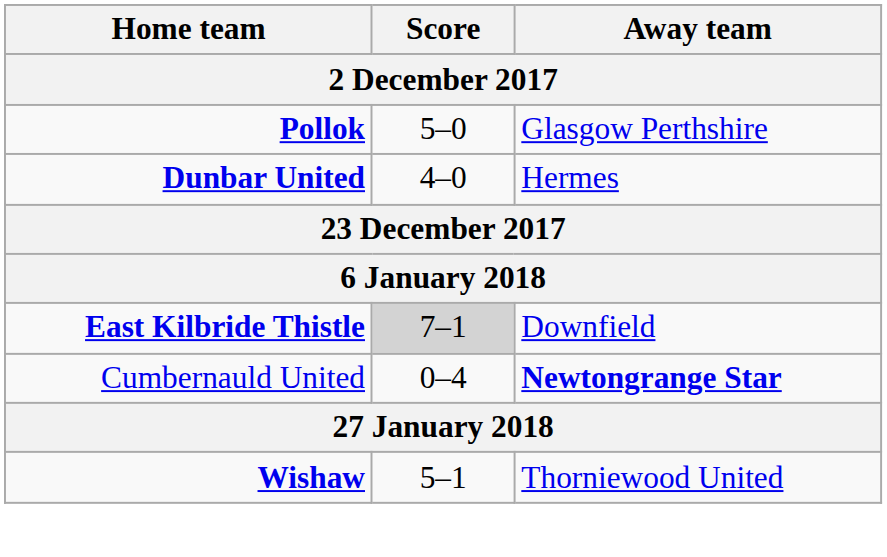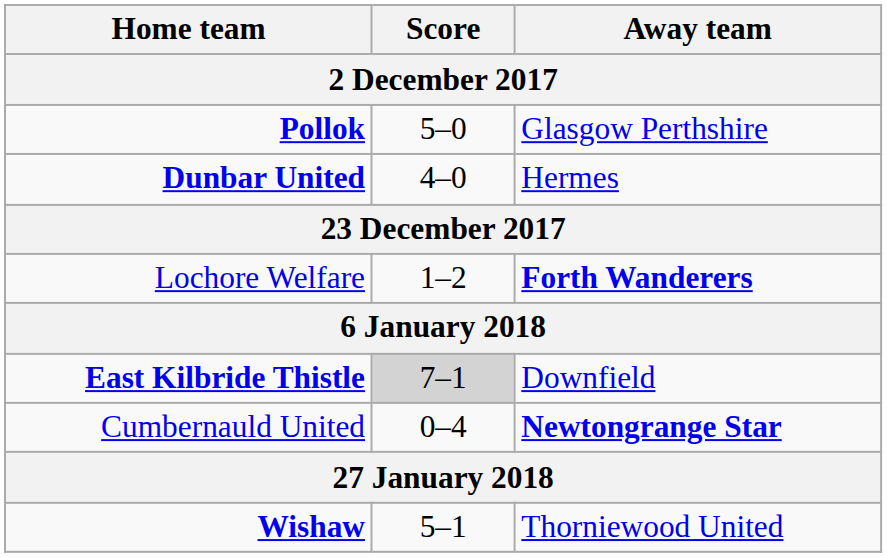 <table class="wikitable" style="border-collapse: collapse;">
 <tr>
 <th align="right" width="180">Home team</th>
 <th align="center" width="65">Score</th>
 <th align="left" width="180">Away team</th>
 </tr>
 <tr>
 <th colspan="3" align="center">2 December 2017</th>
 </tr>
 <tr>
 <td style="text-align:right;"><strong><a href='#'>Pollok</a></strong></td>
 <td style="text-align:center;">5–0</td>
 <td style="text-align:left;"><a href='#'>Glasgow Perthshire</a></td>
 </tr>
 <tr>
 <td style="text-align:right;"><strong><a href='#'>Dunbar United</a></strong></td>
 <td style="text-align:center;">4–0</td>
 <td style="text-align:left;"><a href='#'>Hermes</a></td>
 </tr>
 <tr>
 <th colspan="3" align="center">23 December 2017</th>
 </tr>
 <tr>
+<td style="text-align:right;"><a href='#'>Lochore Welfare</a></td>
+<td style="text-align:center;">1–2</td>
+<td style="text-align:left;"><strong><a href='#'>Forth Wanderers</a></strong></td>
+</tr>
+<tr>
 <th colspan="3" align="center">6 January 2018</th>
 </tr>
 <tr>
 <td style="text-align:right;"><strong><a href='#'>East Kilbride Thistle</a></strong></td>
 <td style="background: lightgrey; text-align:center;">7–1</td>
 <td style="text-align:left;"><a href='#'>Downfield</a></td>
 </tr>
 <tr>
 <td style="text-align:right;"><a href='#'>Cumbernauld United</a></td>
 <td style="text-align:center;">0–4</td>
 <td style="text-align:left;"><strong><a href='#'>Newtongrange Star</a></strong></td>
 </tr>
 <tr>
 <th colspan="3" align="center">27 January 2018</th>
 </tr>
 <tr>
 <td style="text-align:right;"><strong><a href='#'>Wishaw</a></strong></td>
 <td style="text-align:center;">5–1</td>
 <td style="text-align:left;"><a href='#'>Thorniewood United</a></td>
 </tr>
 </table>
